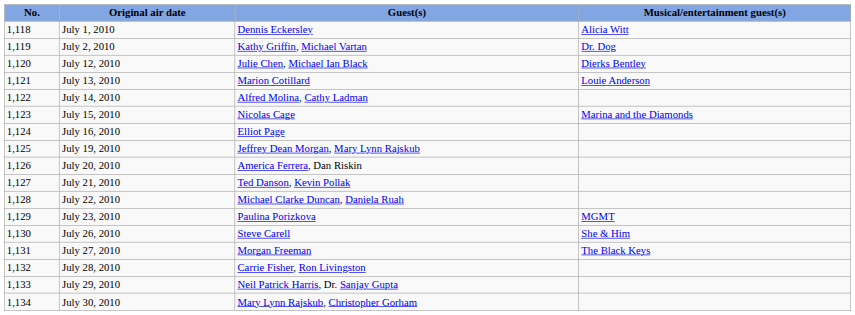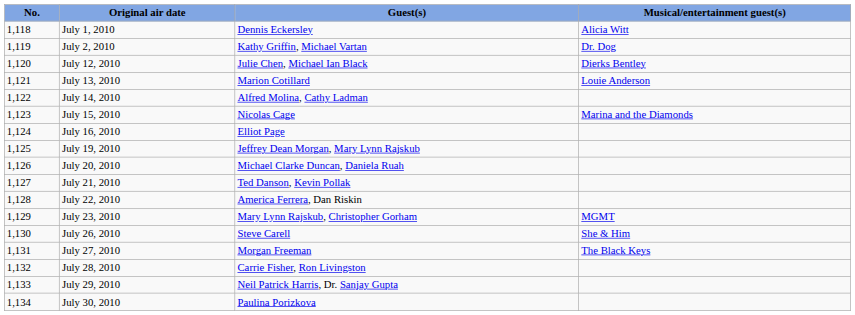 <table class="wikitable plainrowheaders" style="width:100%;">
 <tr>
 <th style="width:50px; background:#81a6e3;">No.</th>
 <th style="width:175px; background:#81a6e3;">Original air date</th>
 <th style="width:350px; background:#81a6e3;">Guest(s)</th>
 <th style="width:275px; background:#81a6e3;">Musical/entertainment guest(s)</th>
 </tr>
 <tr>
 <td>1,118</td>
 <td>July 1, 2010</td>
 <td><a href='#'>Dennis Eckersley</a></td>
 <td><a href='#'>Alicia Witt</a></td>
 </tr>
 <tr>
 <td>1,119</td>
 <td>July 2, 2010</td>
 <td><a href='#'>Kathy Griffin</a>, <a href='#'>Michael Vartan</a></td>
 <td><a href='#'>Dr. Dog</a></td>
 </tr>
 <tr>
 <td>1,120</td>
 <td>July 12, 2010</td>
 <td><a href='#'>Julie Chen</a>, <a href='#'>Michael Ian Black</a></td>
 <td><a href='#'>Dierks Bentley</a></td>
 </tr>
 <tr>
 <td>1,121</td>
 <td>July 13, 2010</td>
 <td><a href='#'>Marion Cotillard</a></td>
 <td><a href='#'>Louie Anderson</a></td>
 </tr>
 <tr>
 <td>1,122</td>
 <td>July 14, 2010</td>
 <td><a href='#'>Alfred Molina</a>, <a href='#'>Cathy Ladman</a></td>
 <td></td>
 </tr>
 <tr>
 <td>1,123</td>
 <td>July 15, 2010</td>
 <td><a href='#'>Nicolas Cage</a></td>
 <td><a href='#'>Marina and the Diamonds</a></td>
 </tr>
 <tr>
 <td>1,124</td>
 <td>July 16, 2010</td>
 <td><a href='#'>Elliot Page</a></td>
 <td></td>
 </tr>
 <tr>
 <td>1,125</td>
 <td>July 19, 2010</td>
 <td><a href='#'>Jeffrey Dean Morgan</a>, <a href='#'>Mary Lynn Rajskub</a></td>
 <td></td>
 </tr>
 <tr>
 <td>1,126</td>
 <td>July 20, 2010</td>
-<td><a href='#'>America Ferrera</a>, Dan Riskin</td>
+<td><a href='#'>Michael Clarke Duncan</a>, <a href='#'>Daniela Ruah</a></td>
 <td></td>
 </tr>
 <tr>
 <td>1,127</td>
 <td>July 21, 2010</td>
 <td><a href='#'>Ted Danson</a>, <a href='#'>Kevin Pollak</a></td>
 <td></td>
 </tr>
 <tr>
 <td>1,128</td>
 <td>July 22, 2010</td>
-<td><a href='#'>Michael Clarke Duncan</a>, <a href='#'>Daniela Ruah</a></td>
+<td><a href='#'>America Ferrera</a>, Dan Riskin</td>
 <td></td>
 </tr>
 <tr>
 <td>1,129</td>
 <td>July 23, 2010</td>
-<td><a href='#'>Paulina Porizkova</a></td>
+<td><a href='#'>Mary Lynn Rajskub</a>, <a href='#'>Christopher Gorham</a></td>
 <td><a href='#'>MGMT</a></td>
 </tr>
 <tr>
 <td>1,130</td>
 <td>July 26, 2010</td>
 <td><a href='#'>Steve Carell</a></td>
 <td><a href='#'>She & Him</a></td>
 </tr>
 <tr>
 <td>1,131</td>
 <td>July 27, 2010</td>
 <td><a href='#'>Morgan Freeman</a></td>
 <td><a href='#'>The Black Keys</a></td>
 </tr>
 <tr>
 <td>1,132</td>
 <td>July 28, 2010</td>
 <td><a href='#'>Carrie Fisher</a>, <a href='#'>Ron Livingston</a></td>
 <td></td>
 </tr>
 <tr>
 <td>1,133</td>
 <td>July 29, 2010</td>
 <td><a href='#'>Neil Patrick Harris</a>, Dr. <a href='#'>Sanjay Gupta</a></td>
 <td></td>
 </tr>
 <tr>
 <td>1,134</td>
 <td>July 30, 2010</td>
-<td><a href='#'>Mary Lynn Rajskub</a>, <a href='#'>Christopher Gorham</a></td>
+<td><a href='#'>Paulina Porizkova</a></td>
 </tr>
 </table>
